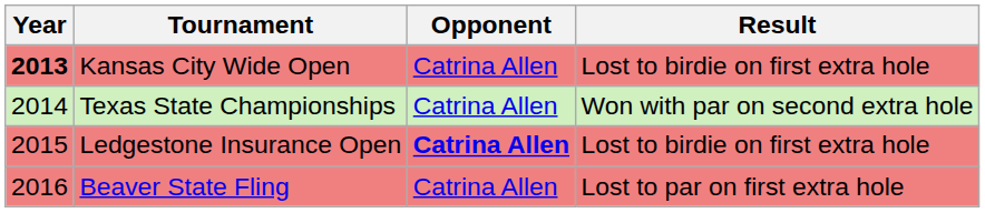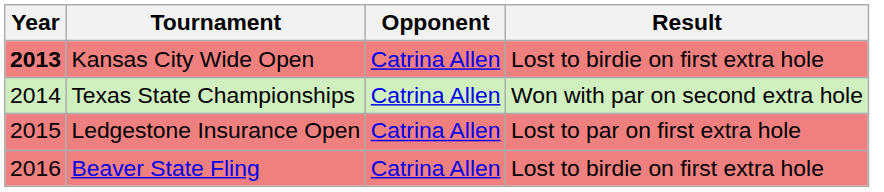 <table class="wikitable">
 <tr>
 <th>Year</th>
 <th>Tournament</th>
 <th>Opponent</th>
 <th>Result</th>
 </tr>
 <tr style="background:#f08080;">
 <td><strong>2013</strong></td>
 <td>Kansas City Wide Open</td>
 <td><a href='#'>Catrina Allen</a></td>
 <td>Lost to birdie on first extra hole </td>
 </tr>
 <tr style="background:#d0f0c0;">
 <td>2014</td>
 <td>Texas State Championships</td>
 <td><a href='#'>Catrina Allen</a></td>
 <td>Won with par on second extra hole </td>
 </tr>
 <tr style="background:#f08080;">
 <td>2015</td>
 <td>Ledgestone Insurance Open</td>
-<td><strong><a href='#'>Catrina Allen</a></strong></td>
-<td>Lost to birdie on first extra hole </td>
+<td><a href='#'>Catrina Allen</a></td>
+<td>Lost to par on first extra hole </td>
 </tr>
 <tr style="background:#f08080;">
 <td>2016</td>
 <td><a href='#'>Beaver State Fling</a></td>
 <td><a href='#'>Catrina Allen</a></td>
-<td>Lost to par on first extra hole </td>
+<td>Lost to birdie on first extra hole </td>
 </tr>
 </table>
